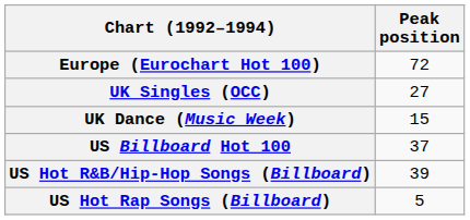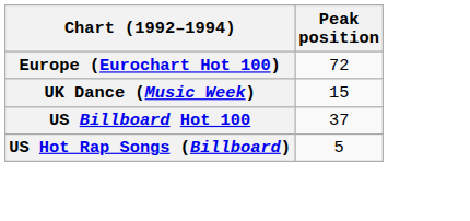 <table class="wikitable sortable plainrowheaders" style="text-align:center">
 <tr>
 <th>Chart (1992–1994)</th>
 <th>Peak<br>position</th>
 </tr>
 <tr>
 <th scope="row">Europe (<a href='#'>Eurochart Hot 100</a>)</th>
 <td>72</td>
 </tr>
 <tr>
-<th scope="row"><a href='#'>UK Singles</a> (<a href='#'>OCC</a>)</th>
-<td>27</td>
-</tr>
-<tr>
 <th scope="row">UK Dance (<em><a href='#'>Music Week</a></em>)</th>
 <td>15</td>
 </tr>
 <tr>
 <th scope="row">US <em><a href='#'>Billboard</a></em> <a href='#'>Hot 100</a></th>
 <td>37</td>
 </tr>
 <tr>
-<th scope="row">US <a href='#'>Hot R&B/Hip-Hop Songs</a> (<em><a href='#'>Billboard</a></em>)</th>
-<td>39</td>
-</tr>
-<tr>
 <th scope="row">US <a href='#'>Hot Rap Songs</a> (<em><a href='#'>Billboard</a></em>)</th>
 <td>5</td>
 </tr>
 </table>
